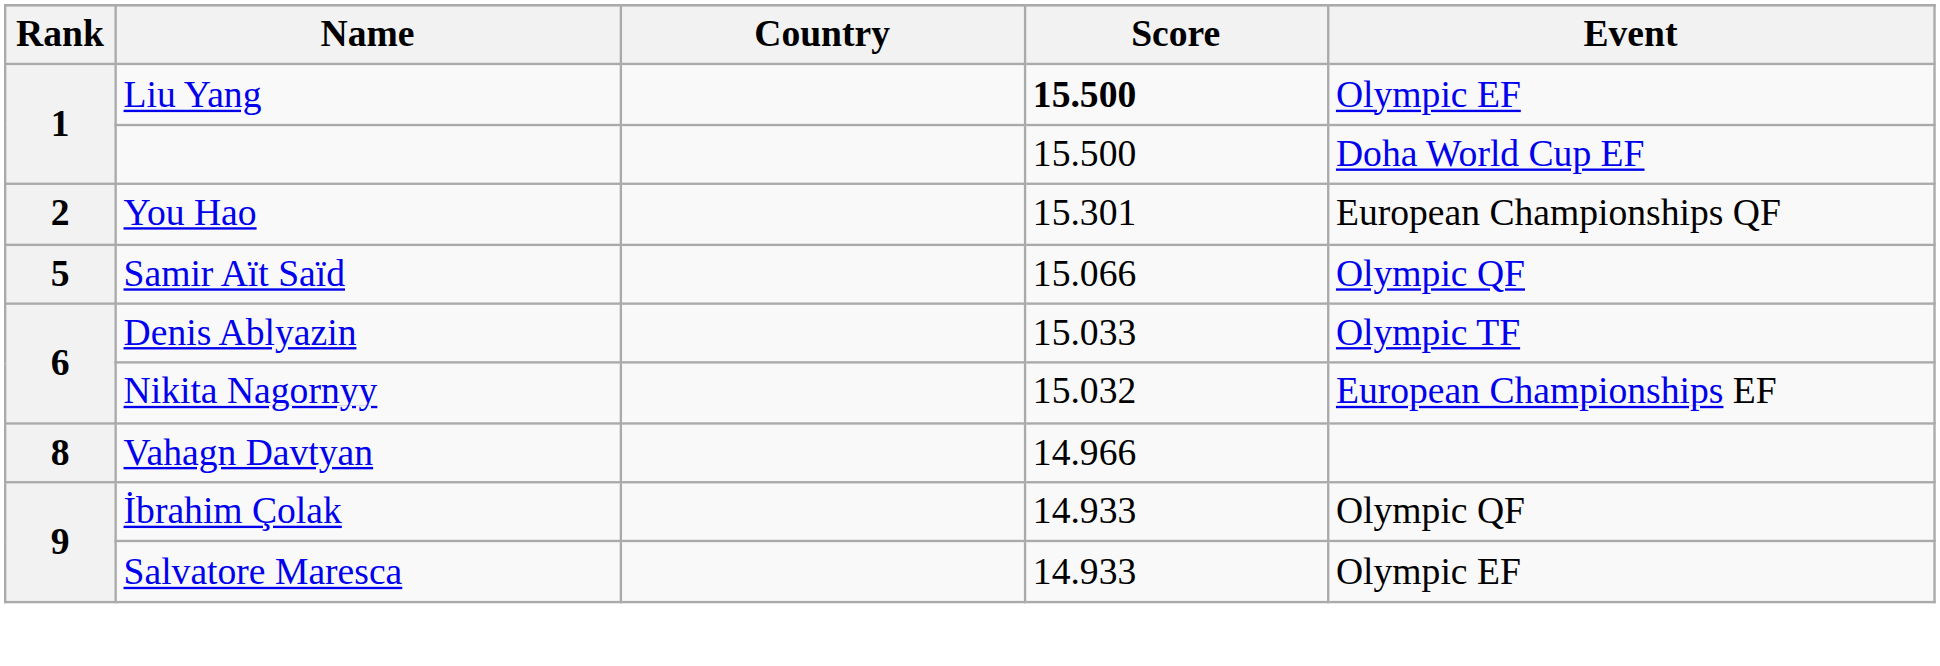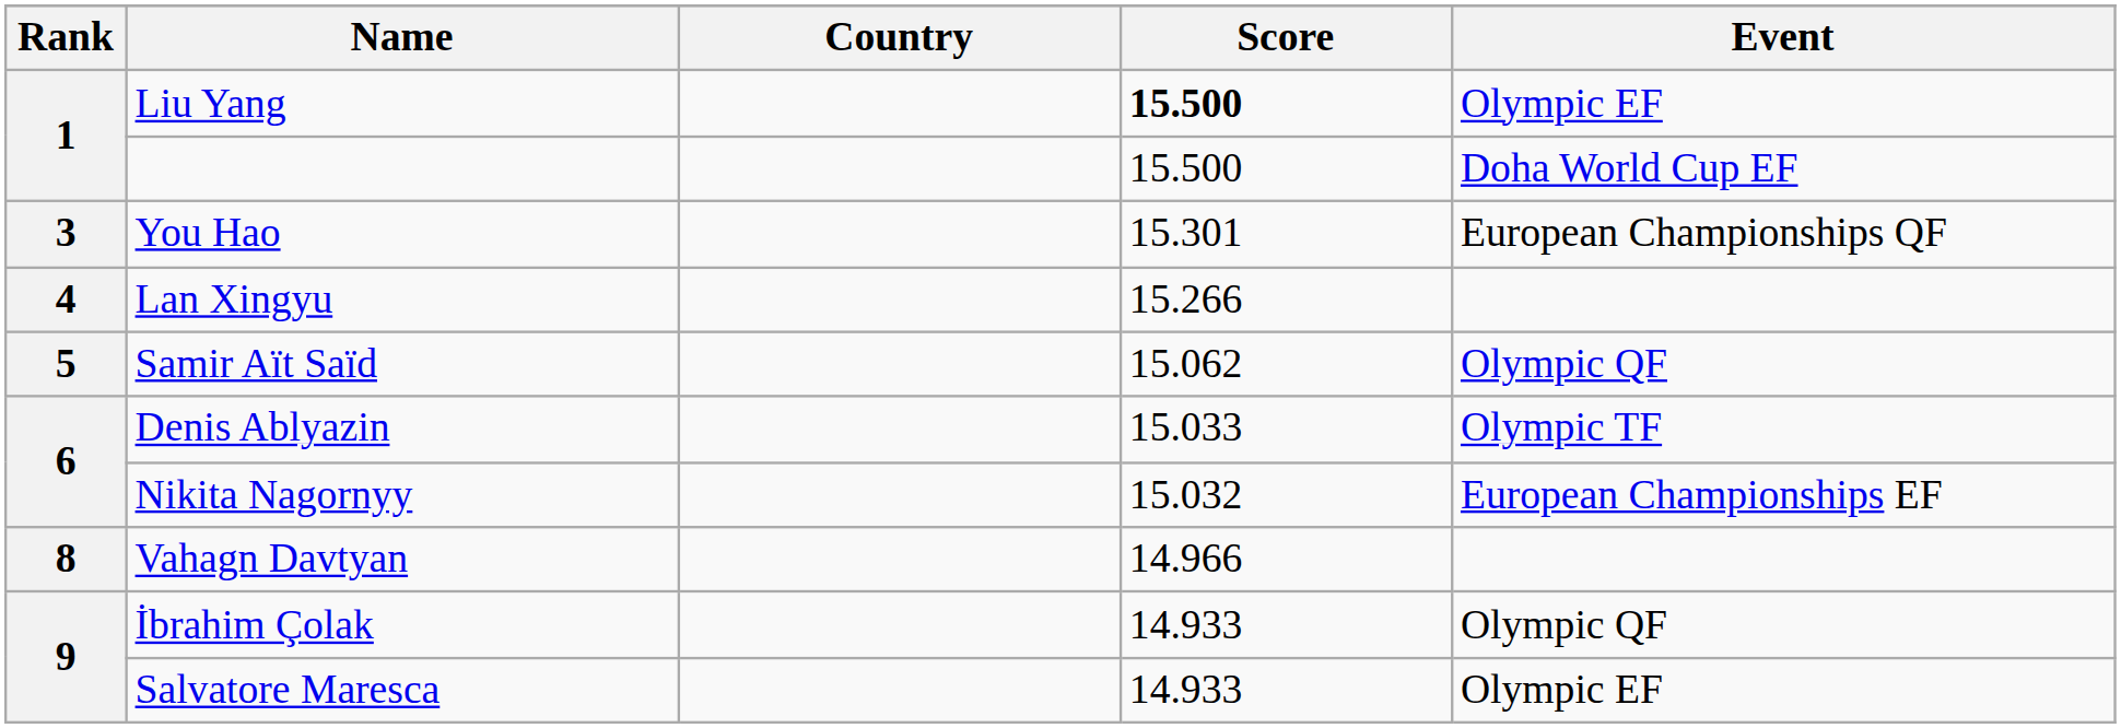 <table class="wikitable sortable" style="width:65%;">
 <tr>
 </tr>
 <tr>
 <th style="text-align:center; width:5%;">Rank</th>
 <th style="text-align:center; width:25%;">Name</th>
 <th style="text-align:center; width:20%;">Country</th>
 <th style="text-align:center; width:15%;">Score</th>
 <th style="text-align:center; width:30%;">Event</th>
 </tr>
 <tr>
 <th rowspan="2">1</th>
 <td><a href='#'>Liu Yang</a></td>
 <td></td>
 <td><strong>15.500</strong></td>
 <td><a href='#'>Olympic EF</a></td>
 </tr>
 <tr>
 <td></td>
 <td></td>
 <td>15.500</td>
 <td><a href='#'>Doha World Cup EF</a></td>
 </tr>
 <tr>
-<th>2</th>
+<th>3</th>
 <td><a href='#'>You Hao</a></td>
 <td></td>
 <td>15.301</td>
 <td>European Championships QF</td>
 </tr>
 <tr>
+<th>4</th>
+<td><a href='#'>Lan Xingyu</a></td>
+<td></td>
+<td>15.266</td>
+<td></td>
+</tr>
+<tr>
 <th>5</th>
 <td><a href='#'>Samir Aït Saïd</a></td>
 <td></td>
-<td>15.066</td>
+<td>15.062</td>
 <td><a href='#'>Olympic QF</a></td>
 </tr>
 <tr>
 <th rowspan="2">6</th>
 <td><a href='#'>Denis Ablyazin</a></td>
 <td></td>
 <td>15.033</td>
 <td><a href='#'>Olympic TF</a></td>
 </tr>
 <tr>
 <td><a href='#'>Nikita Nagornyy</a></td>
 <td></td>
 <td>15.032</td>
 <td><a href='#'>European Championships</a> EF</td>
 </tr>
 <tr>
 <th>8</th>
 <td><a href='#'>Vahagn Davtyan</a></td>
 <td></td>
 <td>14.966</td>
 <td></td>
 </tr>
 <tr>
 <th rowspan="2">9</th>
 <td><a href='#'>İbrahim Çolak</a></td>
 <td></td>
 <td>14.933</td>
 <td>Olympic QF</td>
 </tr>
 <tr>
 <td><a href='#'>Salvatore Maresca</a></td>
 <td></td>
 <td>14.933</td>
 <td>Olympic EF</td>
 </tr>
 </table>
